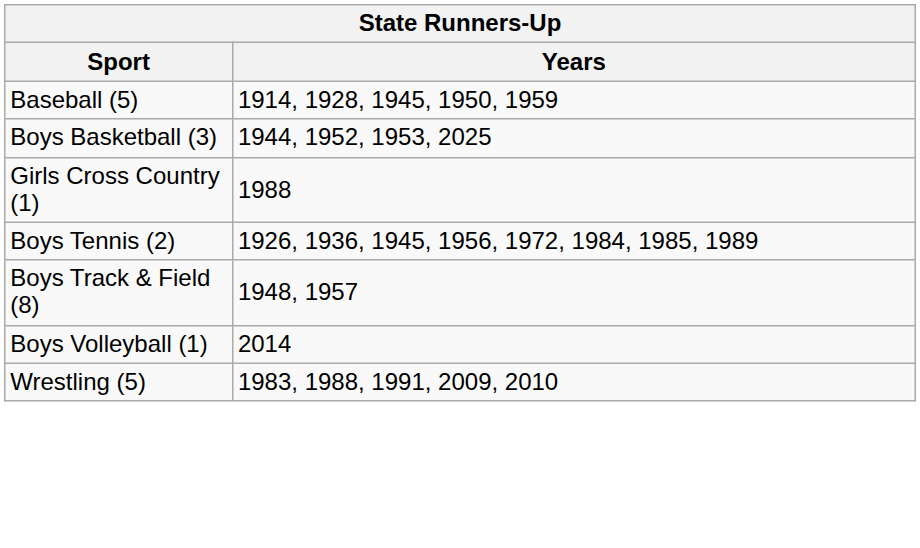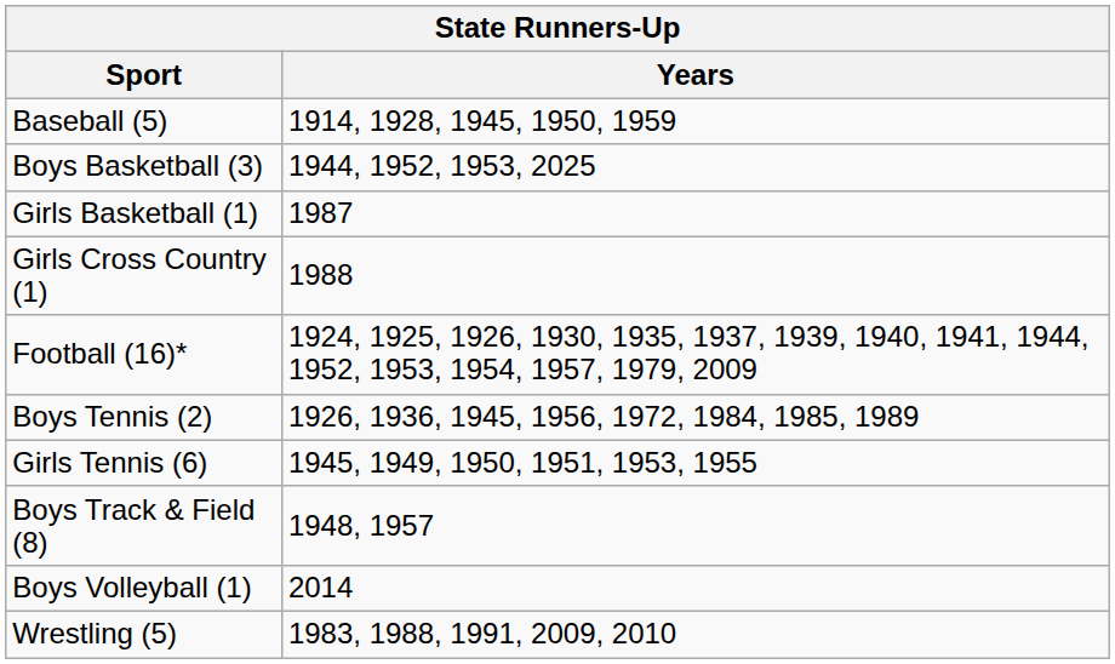 <table class="wikitable">
 <tr>
 <th colspan="2">State Runners-Up</th>
 </tr>
 <tr>
 <th style="width:200px;">Sport</th>
 <th style="width:75%;">Years</th>
 </tr>
 <tr>
 <td>Baseball (5)</td>
 <td>1914, 1928, 1945, 1950, 1959</td>
 </tr>
 <tr>
 <td>Boys Basketball (3)</td>
 <td>1944, 1952, 1953, 2025</td>
 </tr>
 <tr>
+<td>Girls Basketball (1)</td>
+<td>1987</td>
+</tr>
+<tr>
 <td>Girls Cross Country (1)</td>
 <td>1988</td>
 </tr>
 <tr>
+<td>Football (16)*</td>
+<td>1924, 1925, 1926, 1930, 1935, 1937, 1939, 1940, 1941, 1944, 1952, 1953, 1954, 1957, 1979, 2009</td>
+</tr>
+<tr>
 <td>Boys Tennis (2)</td>
 <td>1926, 1936, 1945, 1956, 1972, 1984, 1985, 1989</td>
+</tr>
+<tr>
+<td>Girls Tennis (6)</td>
+<td>1945, 1949, 1950, 1951, 1953, 1955</td>
 </tr>
 <tr>
 <td>Boys Track & Field (8)</td>
 <td>1948, 1957</td>
 </tr>
 <tr>
 <td>Boys Volleyball (1)</td>
 <td>2014</td>
 </tr>
 <tr>
 <td>Wrestling (5)</td>
 <td>1983, 1988, 1991, 2009, 2010</td>
 </tr>
 </table>
